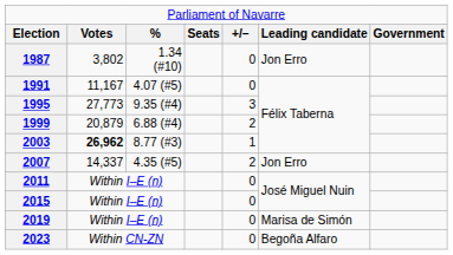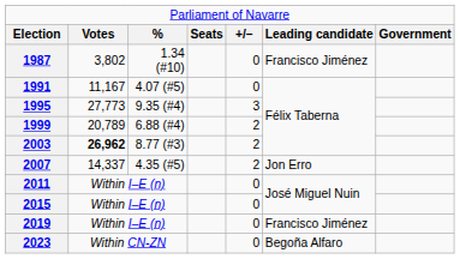 <table class="wikitable" style="text-align:right;">
 <tr>
 <td colspan="8" align="center"><a href='#'>Parliament of Navarre</a></td>
 </tr>
 <tr>
 <th width="75">Election</th>
 <th width="70">Votes</th>
 <th width="70">%</th>
 <th>Seats</th>
 <th width="40">+/–</th>
 <th>Leading candidate</th>
 <th>Government</th>
 </tr>
 <tr>
 <th><a href='#'>1987</a></th>
 <td>3,802</td>
 <td>1.34 (#10)</td>
 <td></td>
 <td>0</td>
-<td align="left">Jon Erro</td>
+<td align="left">Francisco Jiménez</td>
 <td></td>
 </tr>
 <tr>
 <th><a href='#'>1991</a></th>
 <td>11,167</td>
 <td>4.07 (#5)</td>
 <td></td>
 <td>0</td>
 <td rowspan="4" align="left">Félix Taberna</td>
 <td></td>
 </tr>
 <tr>
 <th><a href='#'>1995</a></th>
 <td>27,773</td>
 <td>9.35 (#4)</td>
 <td></td>
 <td>3</td>
 <td></td>
 </tr>
 <tr>
 <th><a href='#'>1999</a></th>
-<td>20,879</td>
+<td>20,789</td>
 <td>6.88 (#4)</td>
 <td></td>
 <td>2</td>
 <td></td>
 </tr>
 <tr>
 <th><a href='#'>2003</a></th>
 <td><strong>26,962</strong></td>
 <td>8.77 (#3)</td>
 <td></td>
-<td>1</td>
+<td>2</td>
 <td></td>
 </tr>
 <tr>
 <th><a href='#'>2007</a></th>
 <td>14,337</td>
 <td>4.35 (#5)</td>
 <td></td>
 <td>2</td>
 <td align="left">Jon Erro</td>
 <td></td>
 </tr>
 <tr>
 <th><a href='#'>2011</a></th>
 <td colspan="2" align="center"><em>Within <a href='#'>I–E (n)</a></em></td>
 <td></td>
 <td>0</td>
 <td rowspan="2" align="left">José Miguel Nuin</td>
 <td></td>
 </tr>
 <tr>
 <th><a href='#'>2015</a></th>
 <td colspan="2" align="center"><em>Within <a href='#'>I–E (n)</a></em></td>
 <td></td>
 <td>0</td>
 <td></td>
 </tr>
 <tr>
 <th><a href='#'>2019</a></th>
 <td colspan="2" align="center"><em>Within <a href='#'>I–E (n)</a></em></td>
 <td></td>
 <td>0</td>
-<td align="left">Marisa de Simón</td>
+<td align="left">Francisco Jiménez</td>
 <td></td>
 </tr>
 <tr>
 <th><a href='#'>2023</a></th>
 <td colspan="2" align="center"><em>Within <a href='#'>CN-ZN</a></em></td>
 <td></td>
 <td>0</td>
 <td align="left">Begoña Alfaro</td>
 <td></td>
 </tr>
 </table>
